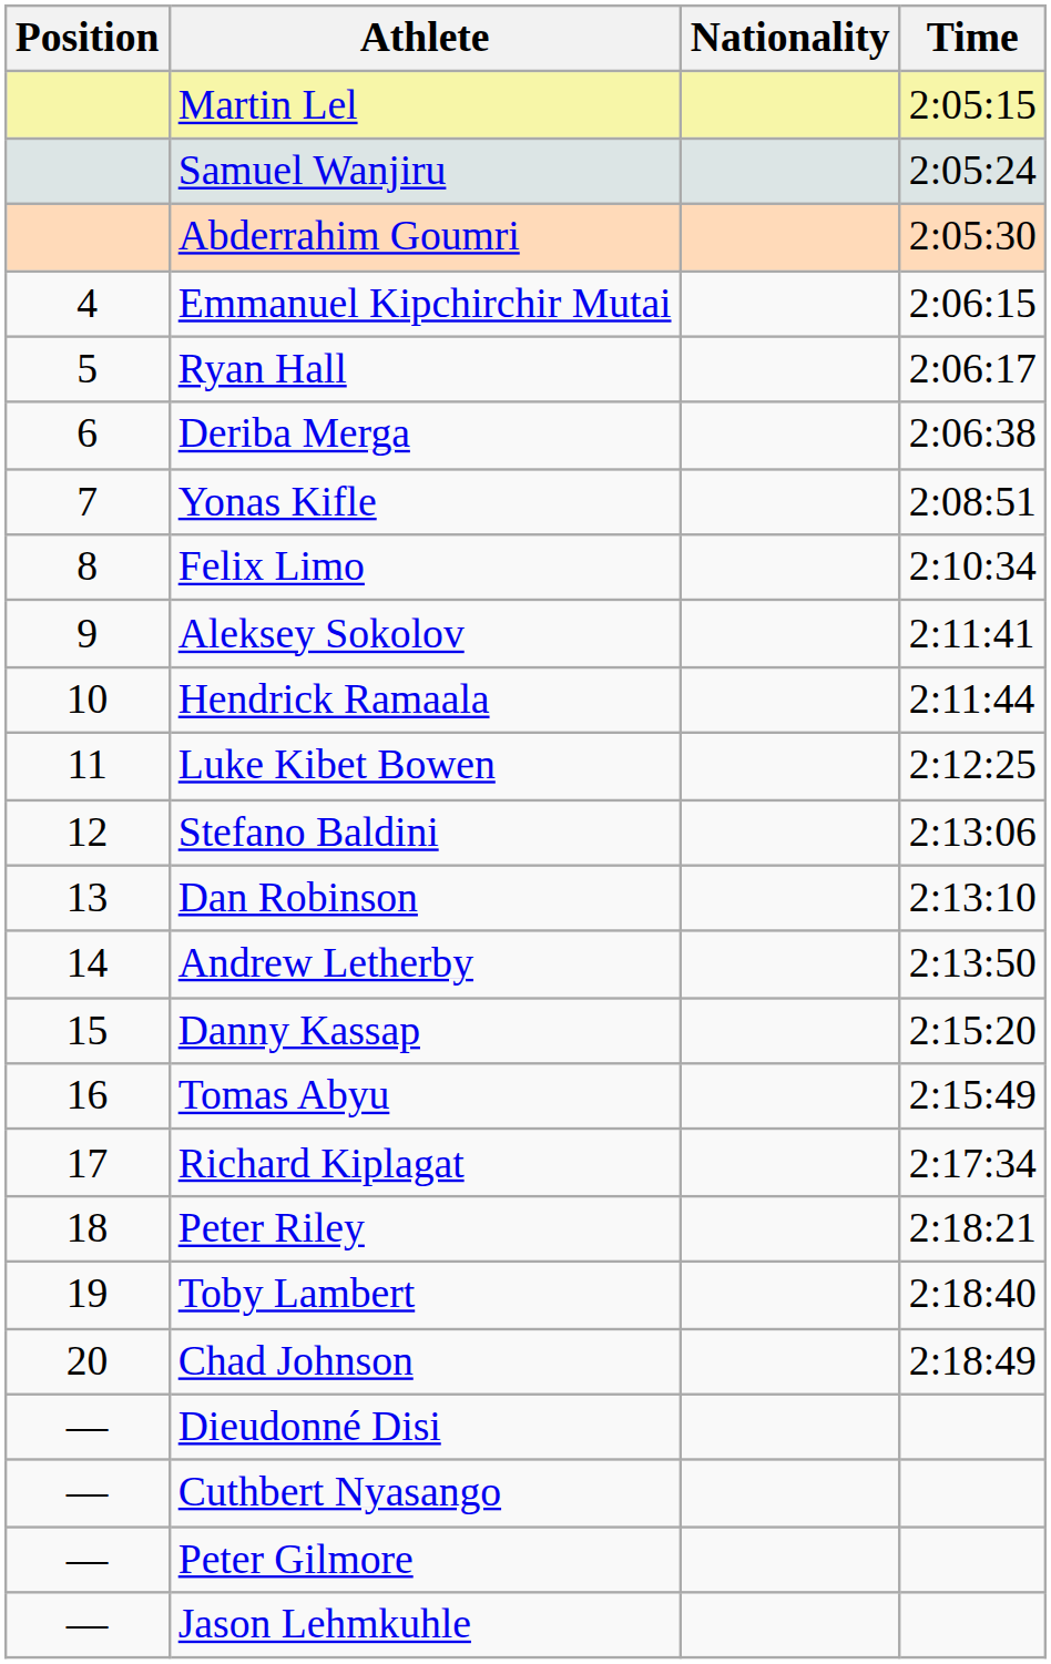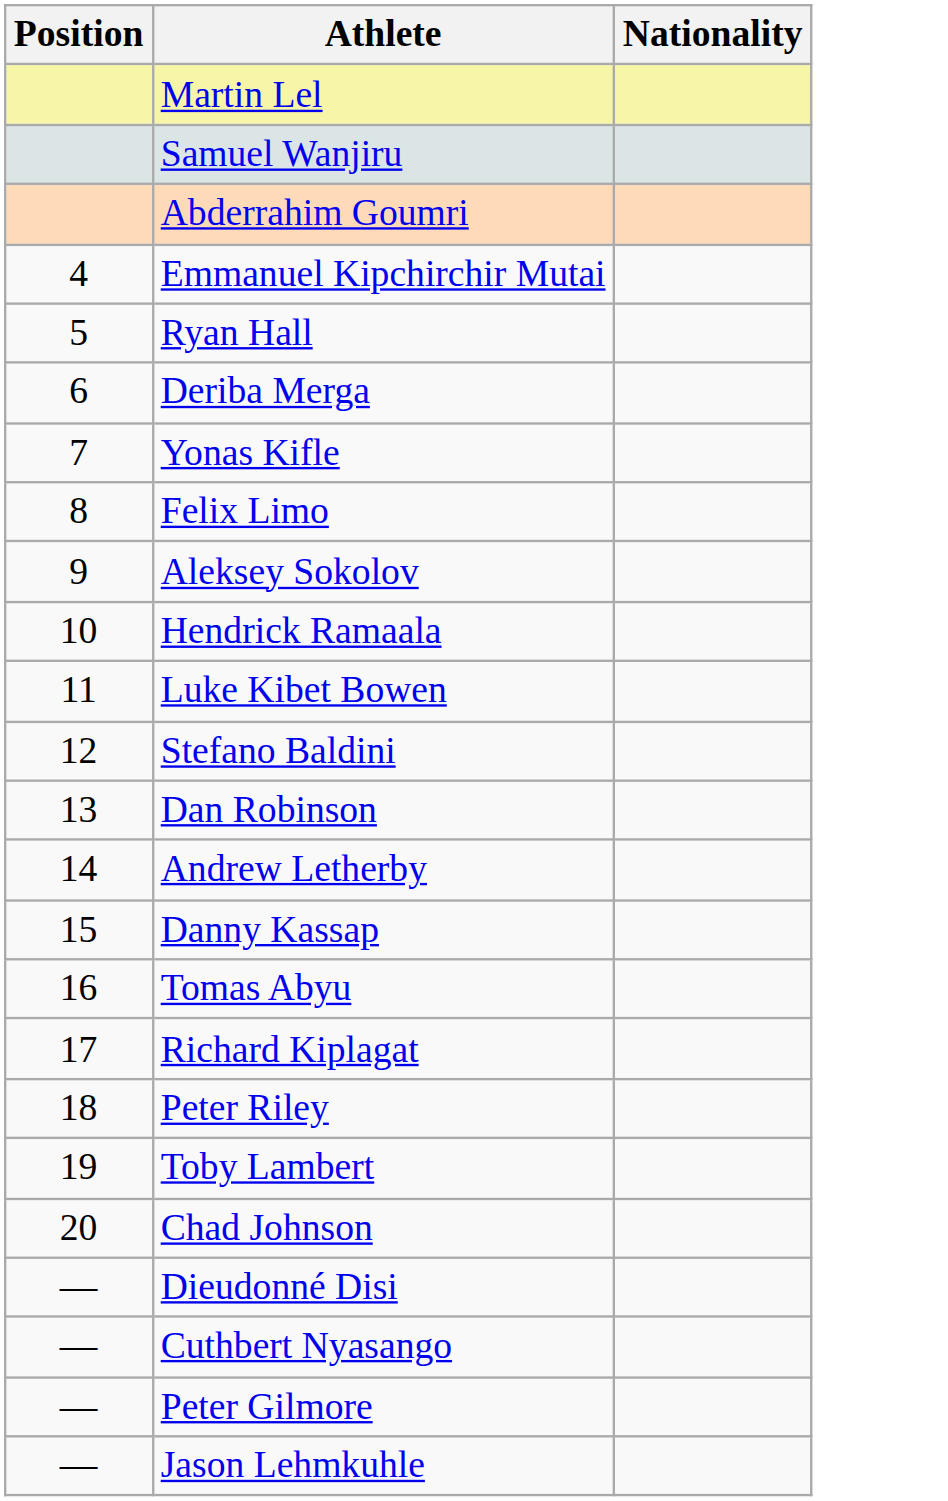 <table class="wikitable sortable">
 <tr>
 <th>Position</th>
 <th>Athlete</th>
 <th>Nationality</th>
-<th>Time</th>
 </tr>
 <tr bgcolor=#F7F6A8>
 <td align=center></td>
 <td><a href='#'>Martin Lel</a></td>
 <td></td>
-<td>2:05:15</td>
 </tr>
 <tr bgcolor=#DCE5E5>
 <td align=center></td>
 <td><a href='#'>Samuel Wanjiru</a></td>
 <td></td>
-<td>2:05:24</td>
 </tr>
 <tr bgcolor=#FFDAB9>
 <td align=center></td>
 <td><a href='#'>Abderrahim Goumri</a></td>
 <td></td>
-<td>2:05:30</td>
 </tr>
 <tr>
 <td align=center>4</td>
 <td><a href='#'>Emmanuel Kipchirchir Mutai</a></td>
 <td></td>
-<td>2:06:15</td>
 </tr>
 <tr>
 <td align=center>5</td>
 <td><a href='#'>Ryan Hall</a></td>
 <td></td>
-<td>2:06:17</td>
 </tr>
 <tr>
 <td align=center>6</td>
 <td><a href='#'>Deriba Merga</a></td>
 <td></td>
-<td>2:06:38</td>
 </tr>
 <tr>
 <td align=center>7</td>
 <td><a href='#'>Yonas Kifle</a></td>
 <td></td>
-<td>2:08:51</td>
 </tr>
 <tr>
 <td align=center>8</td>
 <td><a href='#'>Felix Limo</a></td>
 <td></td>
-<td>2:10:34</td>
 </tr>
 <tr>
 <td align=center>9</td>
 <td><a href='#'>Aleksey Sokolov</a></td>
 <td></td>
-<td>2:11:41</td>
 </tr>
 <tr>
 <td align=center>10</td>
 <td><a href='#'>Hendrick Ramaala</a></td>
 <td></td>
-<td>2:11:44</td>
 </tr>
 <tr>
 <td align=center>11</td>
 <td><a href='#'>Luke Kibet Bowen</a></td>
 <td></td>
-<td>2:12:25</td>
 </tr>
 <tr>
 <td align=center>12</td>
 <td><a href='#'>Stefano Baldini</a></td>
 <td></td>
-<td>2:13:06</td>
 </tr>
 <tr>
 <td align=center>13</td>
 <td><a href='#'>Dan Robinson</a></td>
 <td></td>
-<td>2:13:10</td>
 </tr>
 <tr>
 <td align=center>14</td>
 <td><a href='#'>Andrew Letherby</a></td>
 <td></td>
-<td>2:13:50</td>
 </tr>
 <tr>
 <td align=center>15</td>
 <td><a href='#'>Danny Kassap</a></td>
 <td></td>
-<td>2:15:20</td>
 </tr>
 <tr>
 <td align=center>16</td>
 <td><a href='#'>Tomas Abyu</a></td>
 <td></td>
-<td>2:15:49</td>
 </tr>
 <tr>
 <td align=center>17</td>
 <td><a href='#'>Richard Kiplagat</a></td>
 <td></td>
-<td>2:17:34</td>
 </tr>
 <tr>
 <td align=center>18</td>
 <td><a href='#'>Peter Riley</a></td>
 <td></td>
-<td>2:18:21</td>
 </tr>
 <tr>
 <td align=center>19</td>
 <td><a href='#'>Toby Lambert</a></td>
 <td></td>
-<td>2:18:40</td>
 </tr>
 <tr>
 <td align=center>20</td>
 <td><a href='#'>Chad Johnson</a></td>
 <td></td>
-<td>2:18:49</td>
 </tr>
 <tr>
 <td align=center>—</td>
 <td><a href='#'>Dieudonné Disi</a></td>
-<td></td>
 <td></td>
 </tr>
 <tr>
 <td align=center>—</td>
 <td><a href='#'>Cuthbert Nyasango</a></td>
 <td></td>
-<td></td>
 </tr>
 <tr>
 <td align=center>—</td>
 <td><a href='#'>Peter Gilmore</a></td>
-<td></td>
 <td></td>
 </tr>
 <tr>
 <td align=center>—</td>
 <td><a href='#'>Jason Lehmkuhle</a></td>
 <td></td>
-<td></td>
 </tr>
 </table>
